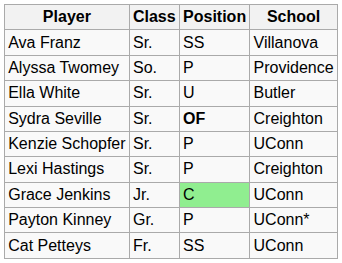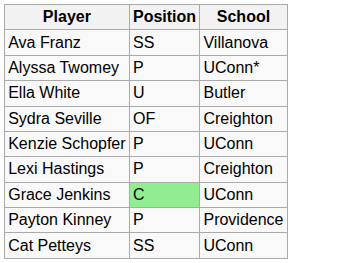 <table class=wikitable>
 <tr>
 <th>Player</th>
-<th>Class</th>
 <th>Position</th>
 <th>School</th>
 </tr>
 <tr>
 <td>Ava Franz</td>
-<td>Sr.</td>
 <td>SS</td>
 <td>Villanova</td>
 </tr>
 <tr>
 <td>Alyssa Twomey</td>
-<td>So.</td>
 <td>P</td>
-<td>Providence</td>
+<td>UConn*</td>
 </tr>
 <tr>
 <td>Ella White</td>
-<td>Sr.</td>
 <td>U</td>
 <td>Butler</td>
 </tr>
 <tr>
 <td>Sydra Seville</td>
-<td>Sr.</td>
-<td><strong>OF</strong></td>
+<td>OF</td>
 <td>Creighton</td>
 </tr>
 <tr>
 <td>Kenzie Schopfer</td>
-<td>Sr.</td>
 <td>P</td>
 <td>UConn</td>
 </tr>
 <tr>
 <td>Lexi Hastings</td>
-<td>Sr.</td>
 <td>P</td>
 <td>Creighton</td>
 </tr>
 <tr>
 <td>Grace Jenkins</td>
-<td>Jr.</td>
 <td style="background: lightgreen;">C</td>
 <td>UConn</td>
 </tr>
 <tr>
 <td>Payton Kinney</td>
-<td>Gr.</td>
 <td>P</td>
-<td>UConn*</td>
+<td>Providence</td>
 </tr>
 <tr>
 <td>Cat Petteys</td>
-<td>Fr.</td>
 <td>SS</td>
 <td>UConn</td>
 </tr>
 </table>
